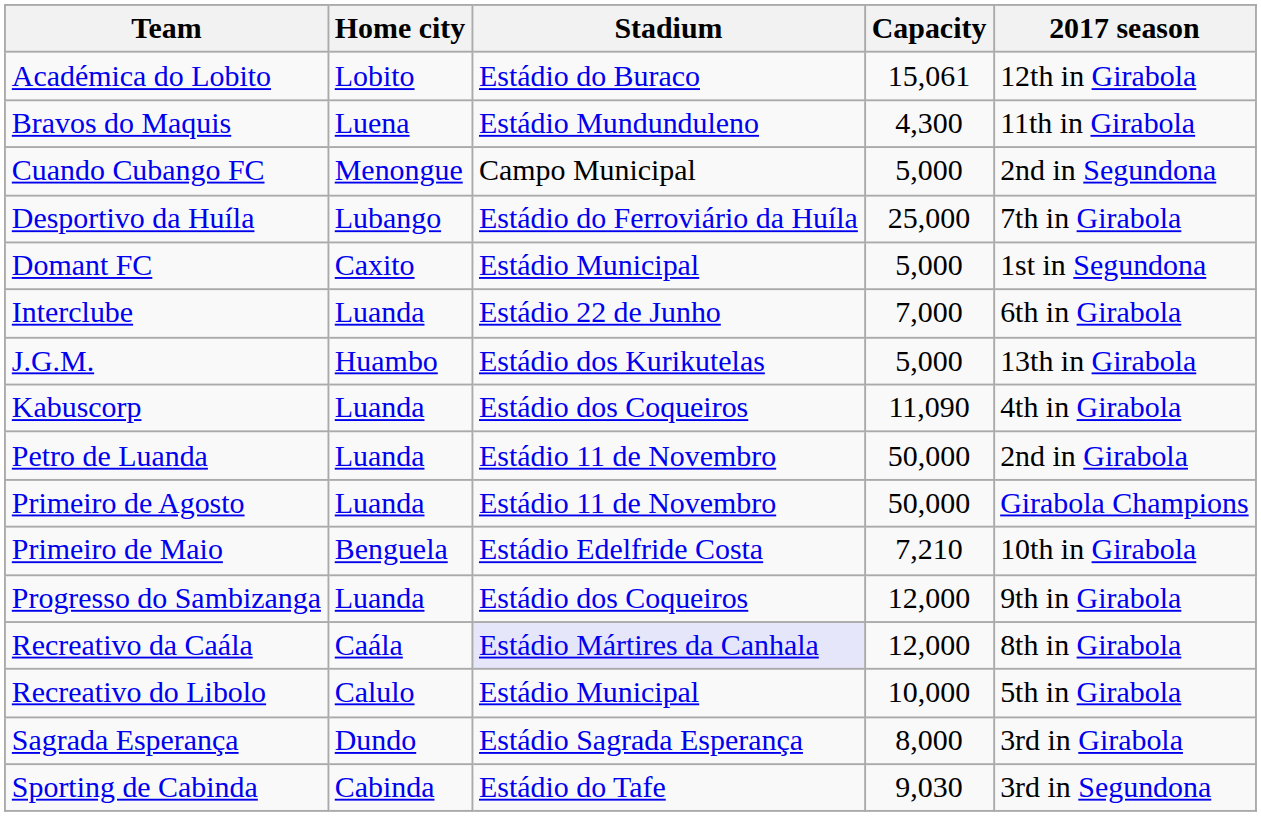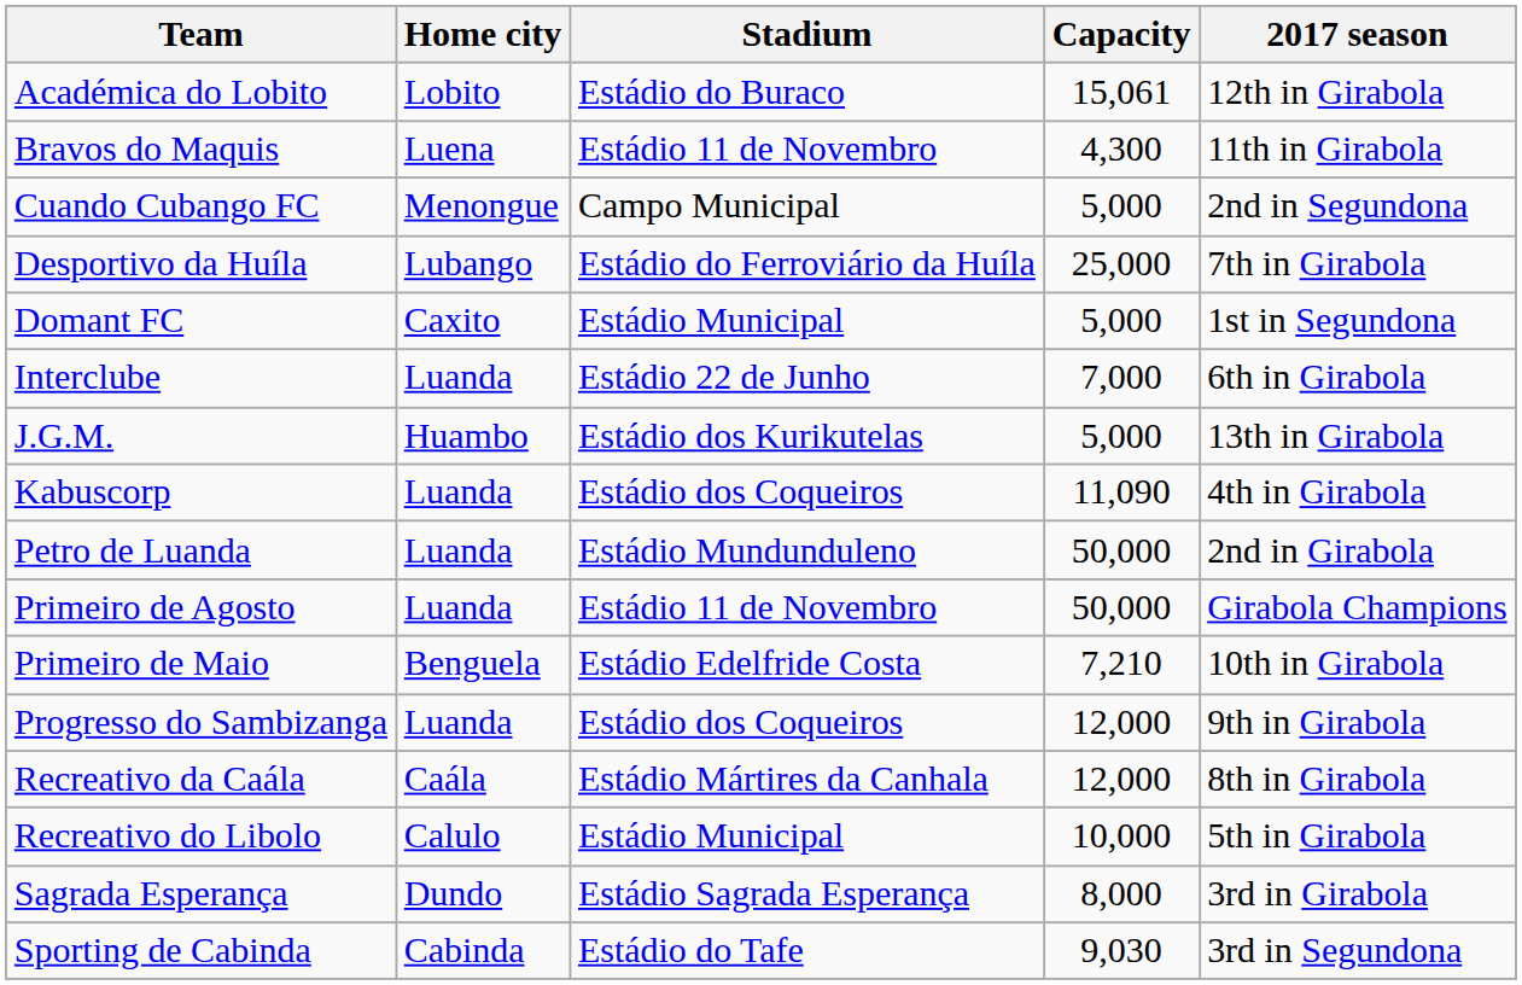 <table class="wikitable sortable">
 <tr>
 <th>Team</th>
 <th>Home city</th>
 <th>Stadium</th>
 <th>Capacity</th>
 <th>2017 season</th>
 </tr>
 <tr>
 <td><a href='#'>Académica do Lobito</a></td>
 <td><a href='#'>Lobito</a></td>
 <td><a href='#'>Estádio do Buraco</a></td>
 <td align="center">15,061</td>
 <td data-sort-value="12">12th in <a href='#'>Girabola</a></td>
 </tr>
 <tr>
 <td><a href='#'>Bravos do Maquis</a></td>
 <td><a href='#'>Luena</a></td>
-<td><a href='#'>Estádio Mundunduleno</a></td>
+<td><a href='#'>Estádio 11 de Novembro</a></td>
 <td align="center">4,300</td>
 <td data-sort-value="11">11th in <a href='#'>Girabola</a></td>
 </tr>
 <tr>
 <td><a href='#'>Cuando Cubango FC</a></td>
 <td><a href='#'>Menongue</a></td>
 <td>Campo Municipal</td>
 <td align="center">5,000</td>
 <td data-sort-value="15">2nd in <a href='#'>Segundona</a></td>
 </tr>
 <tr>
 <td><a href='#'>Desportivo da Huíla</a></td>
 <td><a href='#'>Lubango</a></td>
 <td><a href='#'>Estádio do Ferroviário da Huíla</a></td>
 <td align="center">25,000</td>
 <td data-sort-value="07">7th in <a href='#'>Girabola</a></td>
 </tr>
 <tr>
 <td><a href='#'>Domant FC</a></td>
 <td><a href='#'>Caxito</a></td>
 <td><a href='#'>Estádio Municipal</a></td>
 <td align="center">5,000</td>
 <td data-sort-value="14">1st in <a href='#'>Segundona</a></td>
 </tr>
 <tr>
 <td><a href='#'>Interclube</a></td>
 <td><a href='#'>Luanda</a></td>
 <td><a href='#'>Estádio 22 de Junho</a></td>
 <td align="center">7,000</td>
 <td data-sort-value="06">6th in <a href='#'>Girabola</a></td>
 </tr>
 <tr>
 <td><a href='#'>J.G.M.</a></td>
 <td><a href='#'>Huambo</a></td>
 <td><a href='#'>Estádio dos Kurikutelas</a></td>
 <td align="center">5,000</td>
 <td data-sort-value="13">13th in <a href='#'>Girabola</a></td>
 </tr>
 <tr>
 <td><a href='#'>Kabuscorp</a></td>
 <td><a href='#'>Luanda</a></td>
 <td><a href='#'>Estádio dos Coqueiros</a></td>
 <td align="center">11,090</td>
 <td data-sort-value="04">4th in <a href='#'>Girabola</a></td>
 </tr>
 <tr>
 <td><a href='#'>Petro de Luanda</a></td>
 <td><a href='#'>Luanda</a></td>
-<td><a href='#'>Estádio 11 de Novembro</a></td>
+<td><a href='#'>Estádio Mundunduleno</a></td>
 <td align="center">50,000</td>
 <td data-sort-value="02">2nd in <a href='#'>Girabola</a></td>
 </tr>
 <tr>
 <td><a href='#'>Primeiro de Agosto</a></td>
 <td><a href='#'>Luanda</a></td>
 <td><a href='#'>Estádio 11 de Novembro</a></td>
 <td align="center">50,000</td>
 <td data-sort-value="01"><a href='#'>Girabola Champions</a></td>
 </tr>
 <tr>
 <td><a href='#'>Primeiro de Maio</a></td>
 <td><a href='#'>Benguela</a></td>
 <td><a href='#'>Estádio Edelfride Costa</a></td>
 <td align="center">7,210</td>
 <td data-sort-value="10">10th in <a href='#'>Girabola</a></td>
 </tr>
 <tr>
 <td><a href='#'>Progresso do Sambizanga</a></td>
 <td><a href='#'>Luanda</a></td>
 <td><a href='#'>Estádio dos Coqueiros</a></td>
 <td align="center">12,000</td>
 <td data-sort-value="09">9th in <a href='#'>Girabola</a></td>
 </tr>
 <tr>
 <td><a href='#'>Recreativo da Caála</a></td>
 <td><a href='#'>Caála</a></td>
-<td style="background: lavender;"><a href='#'>Estádio Mártires da Canhala</a></td>
+<td><a href='#'>Estádio Mártires da Canhala</a></td>
 <td align="center">12,000</td>
 <td data-sort-value="08">8th in <a href='#'>Girabola</a></td>
 </tr>
 <tr>
 <td><a href='#'>Recreativo do Libolo</a></td>
 <td><a href='#'>Calulo</a></td>
 <td><a href='#'>Estádio Municipal</a></td>
 <td align="center">10,000</td>
 <td data-sort-value="05">5th in <a href='#'>Girabola</a></td>
 </tr>
 <tr>
 <td><a href='#'>Sagrada Esperança</a></td>
 <td><a href='#'>Dundo</a></td>
 <td><a href='#'>Estádio Sagrada Esperança</a></td>
 <td align="center">8,000</td>
 <td data-sort-value="03">3rd in <a href='#'>Girabola</a></td>
 </tr>
 <tr>
 <td><a href='#'>Sporting de Cabinda</a></td>
 <td><a href='#'>Cabinda</a></td>
 <td><a href='#'>Estádio do Tafe</a></td>
 <td align="center">9,030</td>
 <td data-sort-value="16">3rd in <a href='#'>Segundona</a></td>
 </tr>
 </table>
